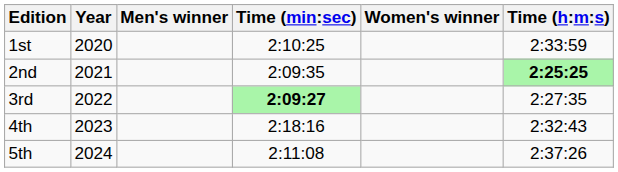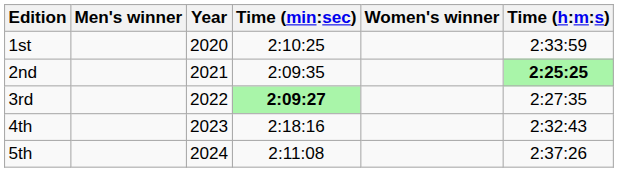 <table class="wikitable">
 <tr>
 <th>Edition</th>
+<th>Men's winner</th>
 <th>Year</th>
-<th>Men's winner</th>
 <th>Time (<a href='#'>min</a>:<a href='#'>sec</a>)</th>
 <th>Women's winner</th>
 <th>Time  (<a href='#'>h</a>:<a href='#'>m</a>:<a href='#'>s</a>)</th>
 </tr>
 <tr>
 <td>1st</td>
+<td></td>
 <td>2020</td>
-<td></td>
 <td align=center>2:10:25</td>
 <td></td>
 <td align=center>2:33:59</td>
 </tr>
 <tr>
 <td>2nd</td>
+<td></td>
 <td>2021</td>
-<td></td>
 <td align=center>2:09:35</td>
 <td></td>
 <td align=center style="background:#A9F5A9"><strong>2:25:25</strong></td>
 </tr>
 <tr>
 <td>3rd</td>
+<td></td>
 <td>2022</td>
-<td></td>
 <td align=center style="background:#A9F5A9"><strong>2:09:27</strong></td>
 <td></td>
 <td align=center>2:27:35</td>
 </tr>
 <tr>
 <td>4th</td>
+<td></td>
 <td>2023</td>
-<td></td>
 <td align=center>2:18:16</td>
 <td></td>
 <td align=center>2:32:43</td>
 </tr>
 <tr>
 <td>5th</td>
+<td></td>
 <td>2024</td>
-<td></td>
 <td align=center>2:11:08</td>
 <td></td>
 <td align=center>2:37:26</td>
 </tr>
 </table>
